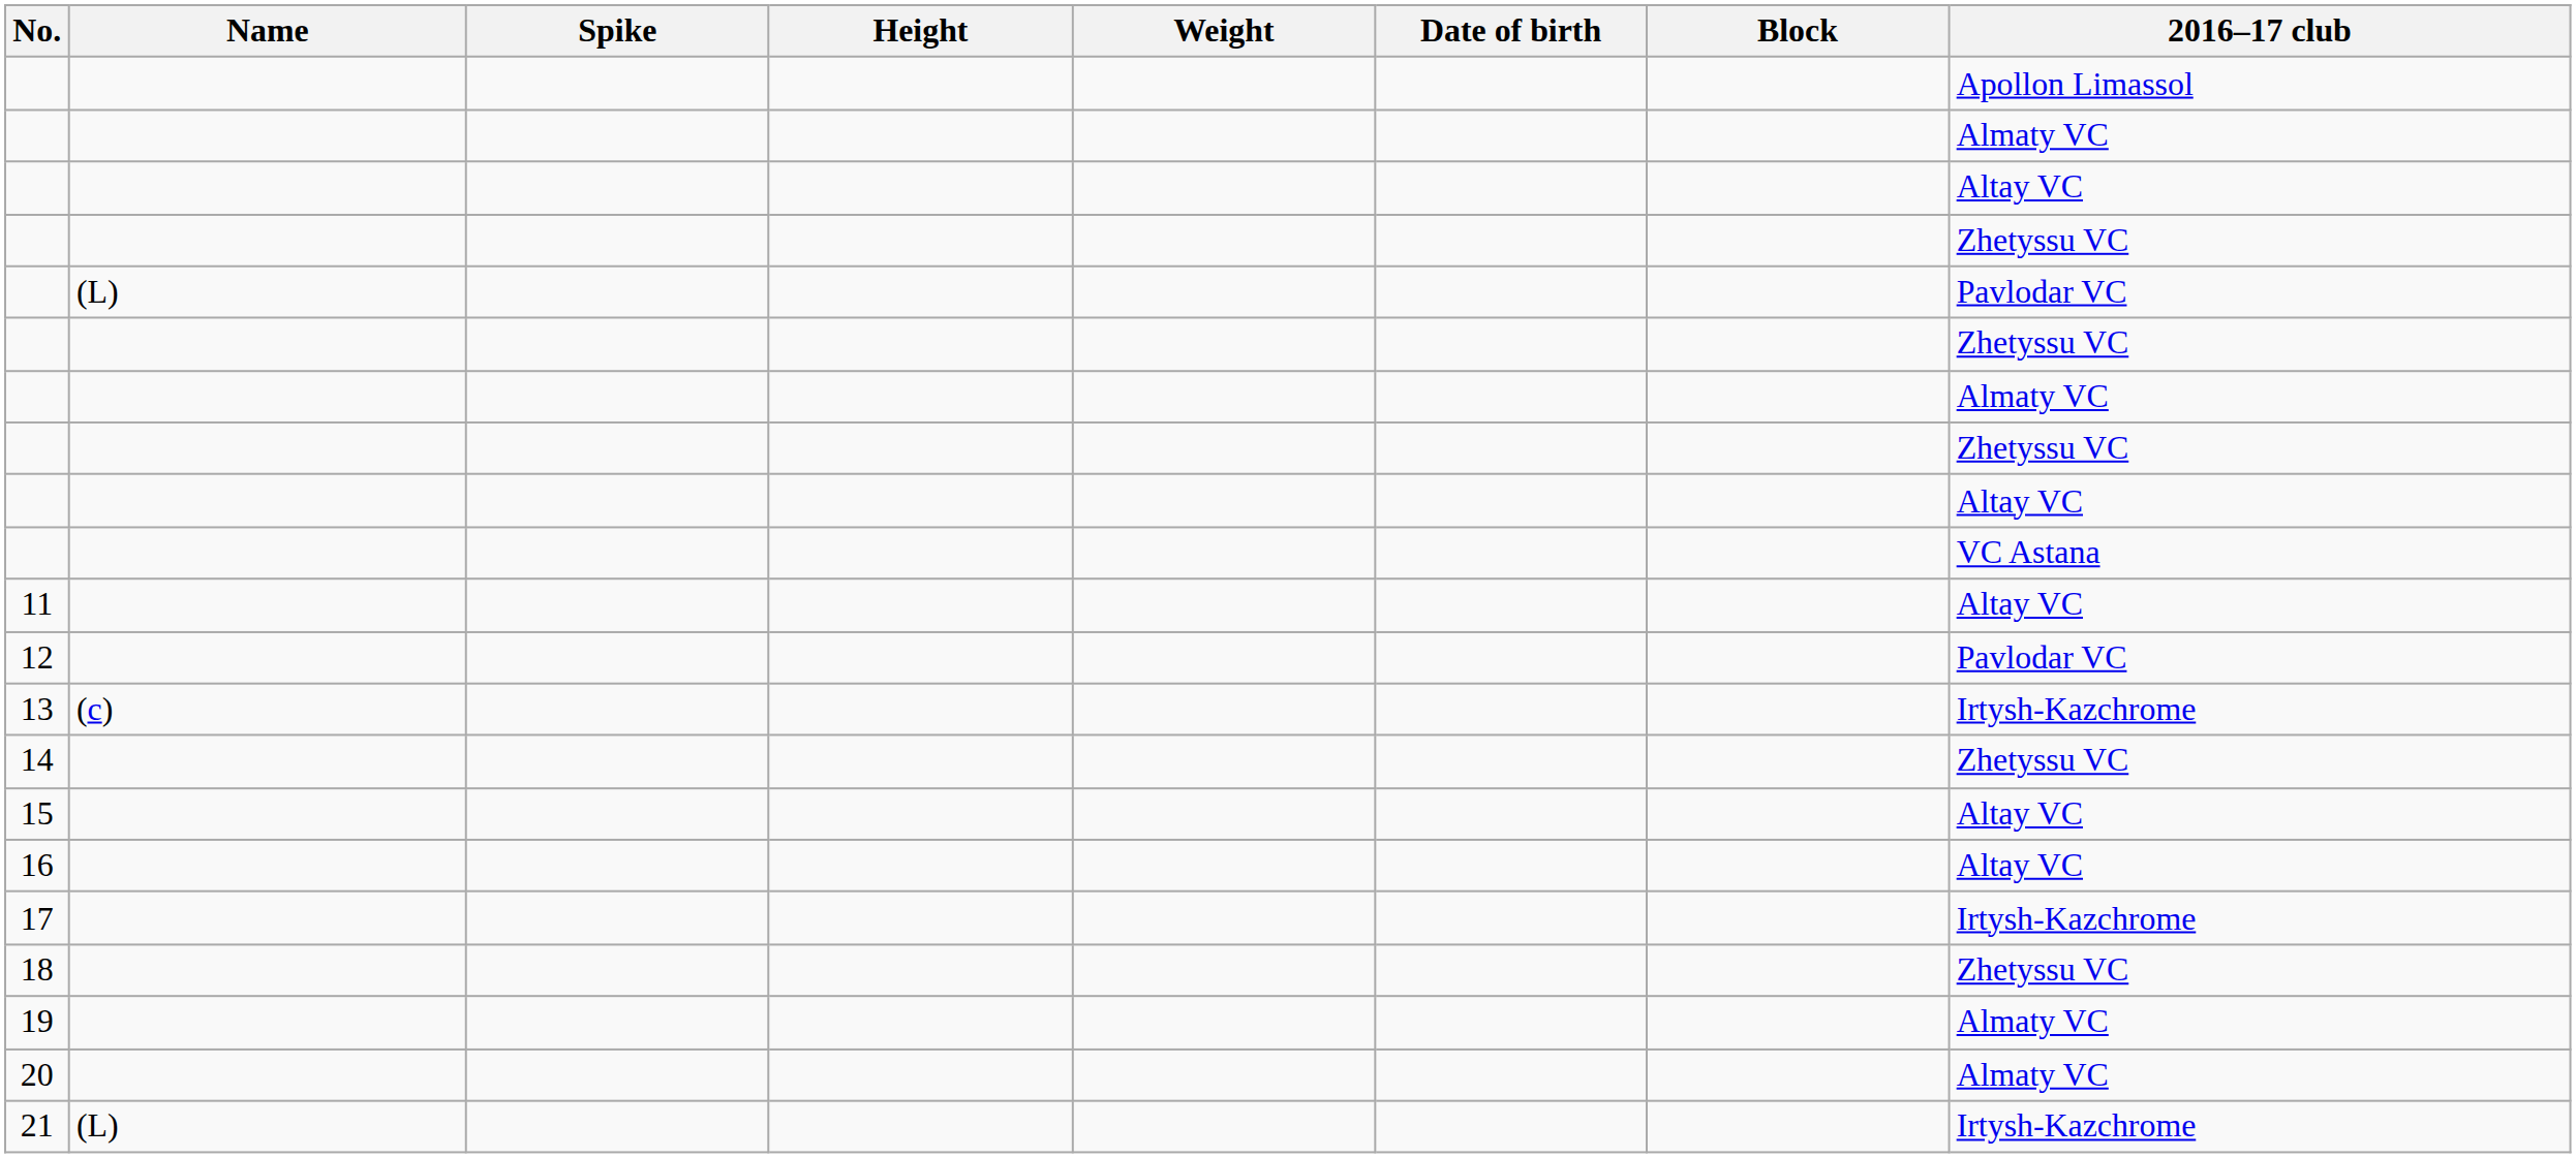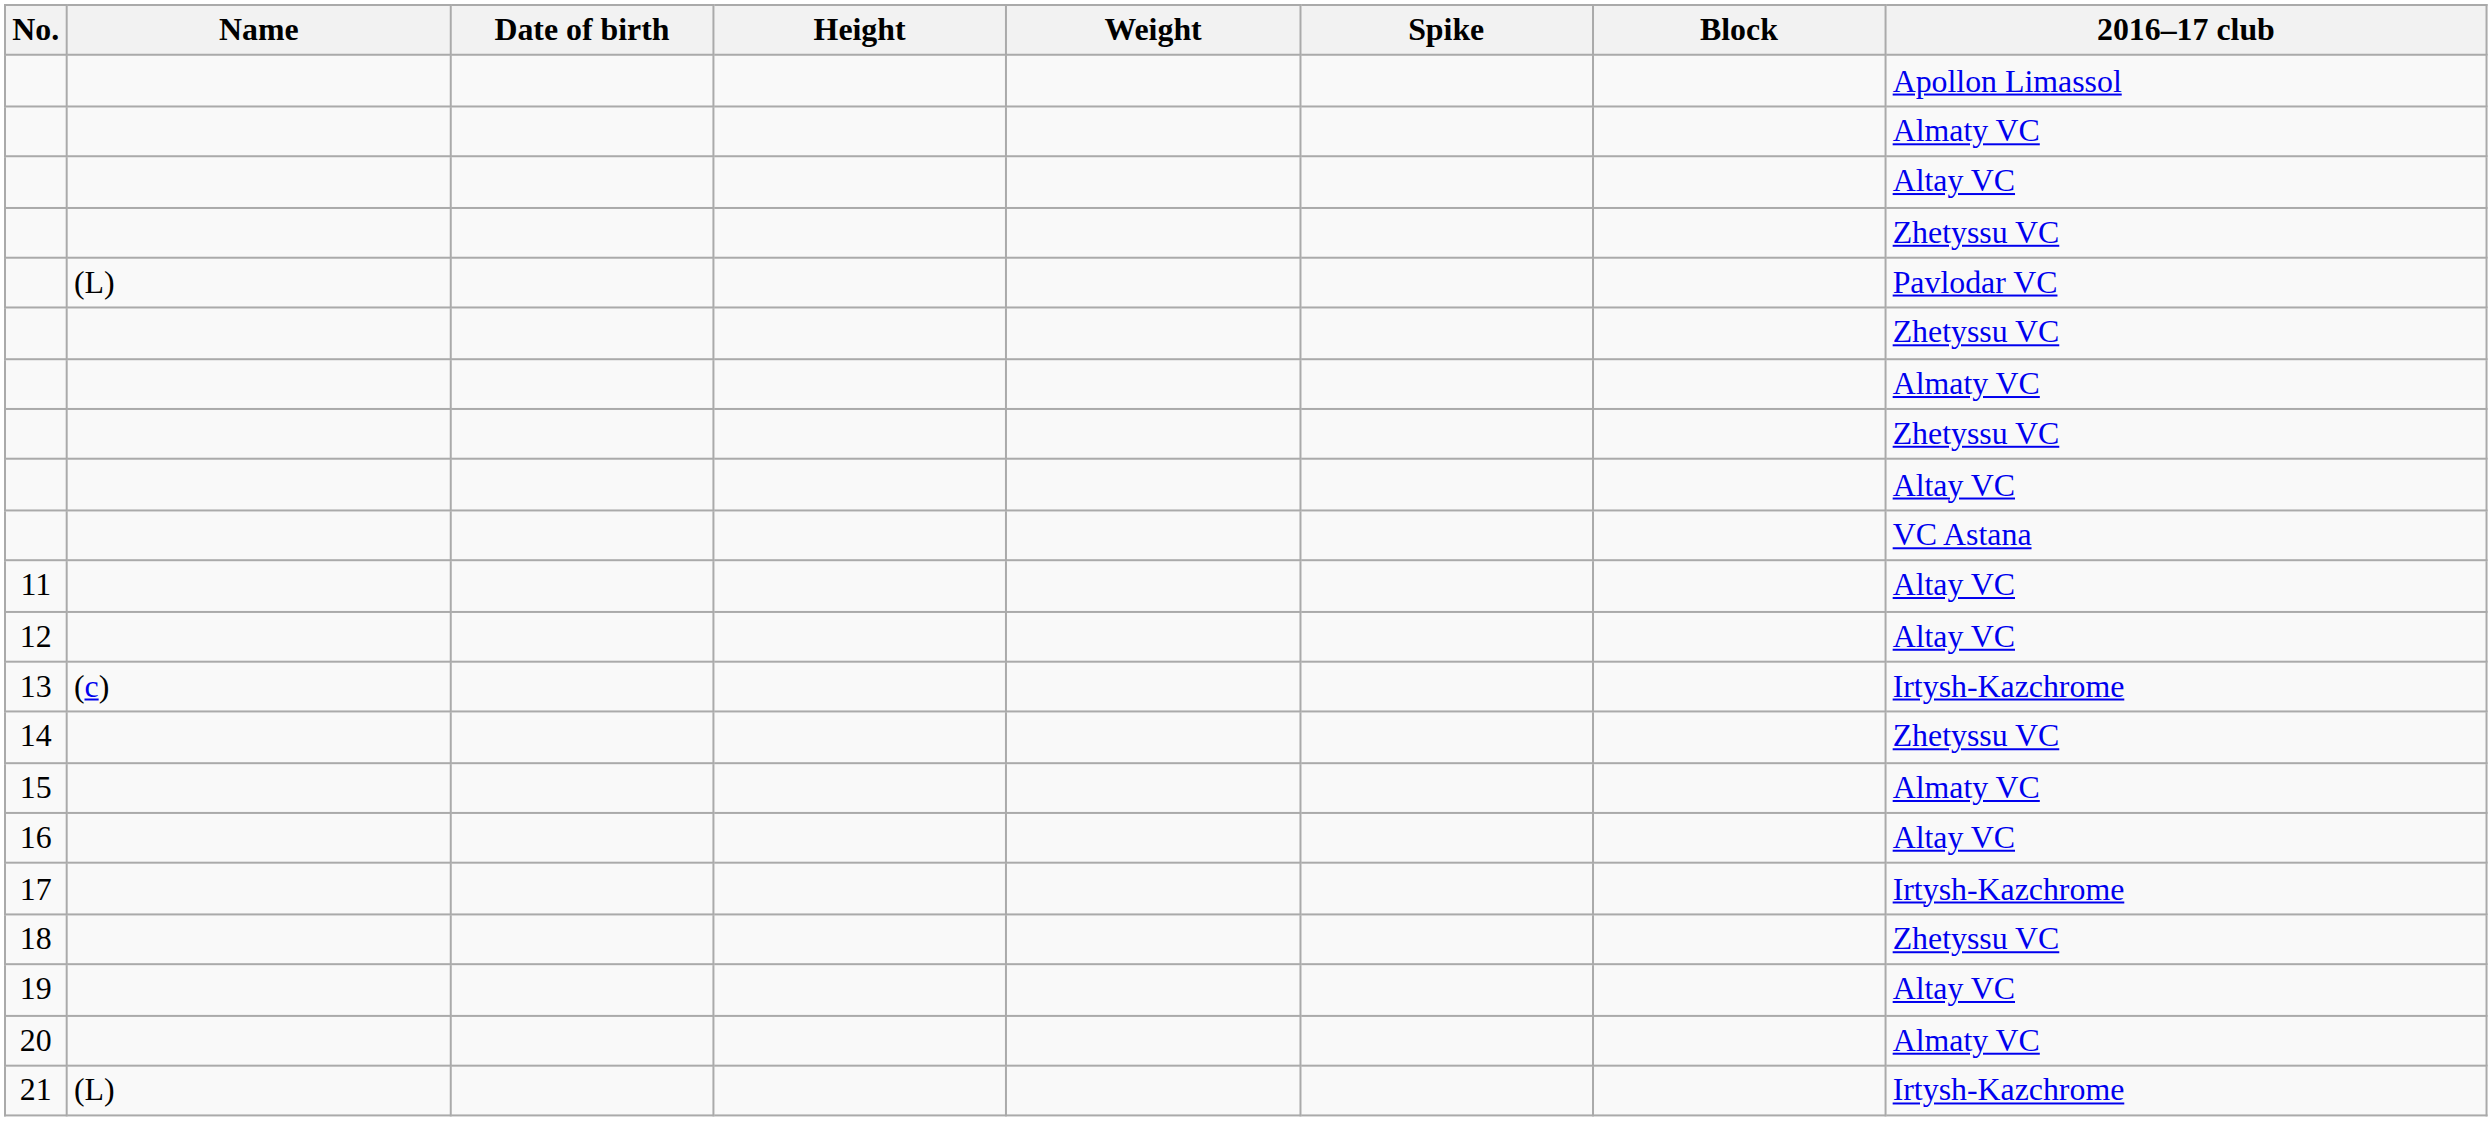 <table class="wikitable sortable" style="font-size:100%; text-align:center;">
 <tr>
 <th>No.</th>
 <th style="width:12em">Name</th>
-<th style="width:9em">Spike</th>
+<th style="width:8em">Date of birth</th>
 <th style="width:9em">Height</th>
 <th style="width:9em">Weight</th>
-<th style="width:8em">Date of birth</th>
+<th style="width:9em">Spike</th>
 <th style="width:9em">Block</th>
 <th style="width:19em">2016–17 club</th>
 </tr>
 <tr>
 <td></td>
 <td align=left></td>
+<td align=right></td>
 <td></td>
 <td></td>
 <td></td>
-<td align=right></td>
 <td></td>
 <td align=left> <a href='#'>Apollon Limassol</a></td>
 </tr>
 <tr>
 <td></td>
 <td align=left></td>
+<td align=right></td>
 <td></td>
 <td></td>
 <td></td>
-<td align=right></td>
 <td></td>
 <td align=left> <a href='#'>Almaty VC</a></td>
 </tr>
 <tr>
 <td></td>
 <td align=left></td>
+<td align=right></td>
 <td></td>
 <td></td>
 <td></td>
-<td align=right></td>
 <td></td>
 <td align=left> <a href='#'>Altay VC</a></td>
 </tr>
 <tr>
 <td></td>
 <td align=left></td>
+<td align=right></td>
 <td></td>
 <td></td>
 <td></td>
-<td align=right></td>
 <td></td>
 <td align=left> <a href='#'>Zhetyssu VC</a></td>
 </tr>
 <tr>
 <td></td>
 <td align=left> (L)</td>
+<td align=right></td>
 <td></td>
 <td></td>
 <td></td>
-<td align=right></td>
 <td></td>
 <td align=left> <a href='#'>Pavlodar VC</a></td>
 </tr>
 <tr>
 <td></td>
 <td align=left></td>
+<td align=right></td>
 <td></td>
 <td></td>
 <td></td>
-<td align=right></td>
 <td></td>
 <td align=left> <a href='#'>Zhetyssu VC</a></td>
 </tr>
 <tr>
 <td></td>
 <td align=left></td>
+<td align=right></td>
 <td></td>
 <td></td>
 <td></td>
-<td align=right></td>
 <td></td>
 <td align=left> <a href='#'>Almaty VC</a></td>
 </tr>
 <tr>
 <td></td>
 <td align=left></td>
+<td align=right></td>
 <td></td>
 <td></td>
 <td></td>
-<td align=right></td>
 <td></td>
 <td align=left> <a href='#'>Zhetyssu VC</a></td>
 </tr>
 <tr>
 <td></td>
 <td align=left></td>
+<td align=right></td>
 <td></td>
 <td></td>
 <td></td>
-<td align=right></td>
 <td></td>
 <td align=left> <a href='#'>Altay VC</a></td>
 </tr>
 <tr>
 <td></td>
 <td align=left></td>
+<td align=right></td>
 <td></td>
 <td></td>
 <td></td>
-<td align=right></td>
 <td></td>
 <td align=left> <a href='#'>VC Astana</a></td>
 </tr>
 <tr>
 <td>11</td>
 <td align=left></td>
+<td align=right></td>
 <td></td>
 <td></td>
 <td></td>
-<td align=right></td>
 <td></td>
 <td align=left> <a href='#'>Altay VC</a></td>
 </tr>
 <tr>
 <td>12</td>
 <td align=left></td>
+<td align=right></td>
 <td></td>
 <td></td>
 <td></td>
-<td align=right></td>
 <td></td>
-<td align=left> <a href='#'>Pavlodar VC</a></td>
+<td align=left> <a href='#'>Altay VC</a></td>
 </tr>
 <tr>
 <td>13</td>
 <td align=left> (<a href='#'>c</a>)</td>
+<td align=right></td>
 <td></td>
 <td></td>
 <td></td>
-<td align=right></td>
 <td></td>
 <td align=left> <a href='#'>Irtysh-Kazchrome</a></td>
 </tr>
 <tr>
 <td>14</td>
 <td align=left></td>
+<td align=right></td>
 <td></td>
 <td></td>
 <td></td>
-<td align=right></td>
 <td></td>
 <td align=left> <a href='#'>Zhetyssu VC</a></td>
 </tr>
 <tr>
 <td>15</td>
 <td align=left></td>
+<td align=right></td>
 <td></td>
 <td></td>
 <td></td>
-<td align=right></td>
 <td></td>
-<td align=left> <a href='#'>Altay VC</a></td>
+<td align=left> <a href='#'>Almaty VC</a></td>
 </tr>
 <tr>
 <td>16</td>
 <td align=left></td>
+<td align=right></td>
 <td></td>
 <td></td>
 <td></td>
-<td align=right></td>
 <td></td>
 <td align=left> <a href='#'>Altay VC</a></td>
 </tr>
 <tr>
 <td>17</td>
 <td align=left></td>
+<td align=right></td>
 <td></td>
 <td></td>
 <td></td>
-<td align=right></td>
 <td></td>
 <td align=left> <a href='#'>Irtysh-Kazchrome</a></td>
 </tr>
 <tr>
 <td>18</td>
 <td align=left></td>
+<td align=right></td>
 <td></td>
 <td></td>
 <td></td>
-<td align=right></td>
 <td></td>
 <td align=left> <a href='#'>Zhetyssu VC</a></td>
 </tr>
 <tr>
 <td>19</td>
 <td align=left></td>
+<td align=right></td>
 <td></td>
 <td></td>
 <td></td>
-<td align=right></td>
 <td></td>
-<td align=left> <a href='#'>Almaty VC</a></td>
+<td align=left> <a href='#'>Altay VC</a></td>
 </tr>
 <tr>
 <td>20</td>
 <td align=left></td>
+<td align=right></td>
 <td></td>
 <td></td>
 <td></td>
-<td align=right></td>
 <td></td>
 <td align=left> <a href='#'>Almaty VC</a></td>
 </tr>
 <tr>
 <td>21</td>
 <td align=left> (L)</td>
+<td align=right></td>
 <td></td>
 <td></td>
 <td></td>
-<td align=right></td>
 <td></td>
 <td align=left> <a href='#'>Irtysh-Kazchrome</a></td>
 </tr>
 </table>
